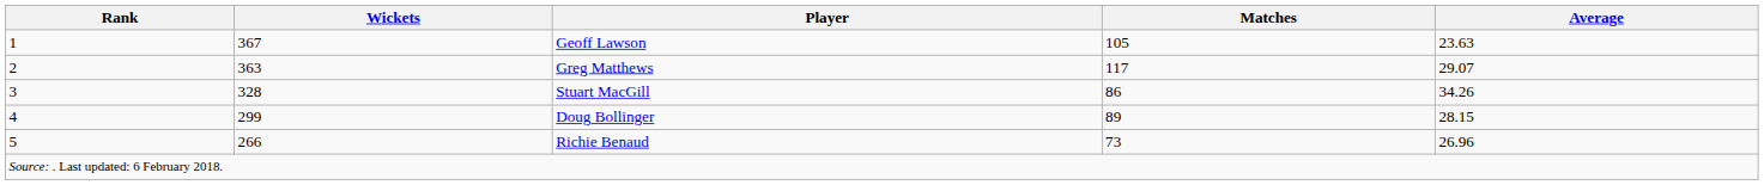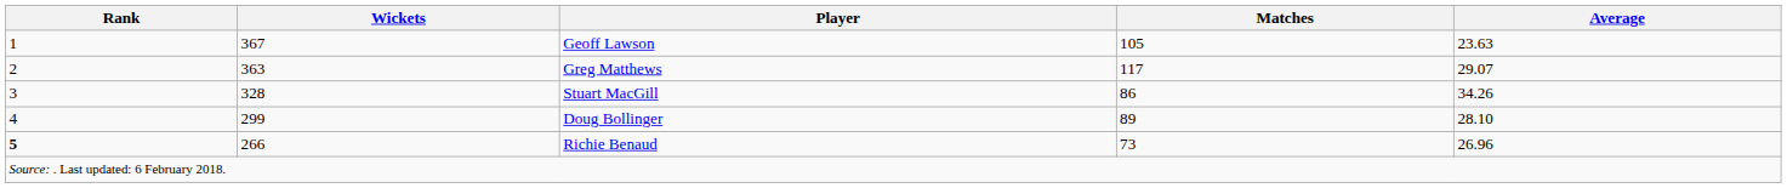 <table class="wikitable" style="width:90%;">
 <tr>
 <th>Rank</th>
 <th><a href='#'>Wickets</a></th>
 <th>Player</th>
 <th>Matches</th>
 <th><a href='#'>Average</a></th>
 </tr>
 <tr>
 <td>1</td>
 <td>367</td>
 <td><a href='#'>Geoff Lawson</a></td>
 <td>105</td>
 <td>23.63</td>
 </tr>
 <tr>
 <td>2</td>
 <td>363</td>
 <td><a href='#'>Greg Matthews</a></td>
 <td>117</td>
 <td>29.07</td>
 </tr>
 <tr>
 <td>3</td>
 <td>328</td>
 <td><a href='#'>Stuart MacGill</a></td>
 <td>86</td>
 <td>34.26</td>
 </tr>
 <tr>
 <td>4</td>
 <td>299</td>
 <td><a href='#'>Doug Bollinger</a></td>
 <td>89</td>
-<td>28.15</td>
+<td>28.10</td>
 </tr>
 <tr>
-<td>5</td>
+<td><strong>5</strong></td>
 <td>266</td>
 <td><a href='#'>Richie Benaud</a></td>
 <td>73</td>
 <td>26.96</td>
 </tr>
 <tr>
 <td colspan=5><small><em>Source: </em>. Last updated: 6 February 2018.</small></td>
 </tr>
 </table>
